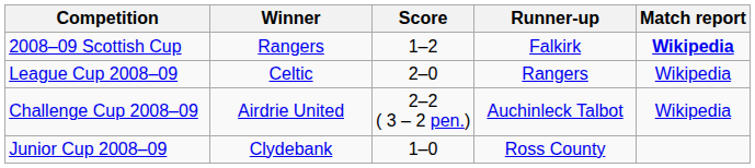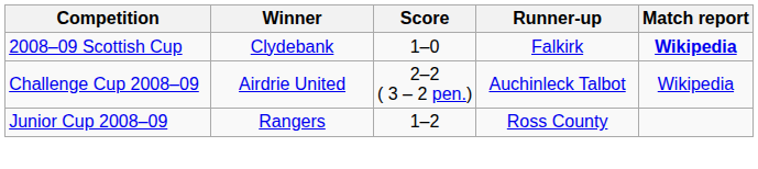 <table class="wikitable" style="text-align:center">
 <tr>
 <th width=180>Competition</th>
 <th width=140>Winner</th>
 <th wisth=80>Score</th>
 <th width=140>Runner-up</th>
 <th>Match report</th>
 </tr>
 <tr>
 <td align=left><a href='#'>2008–09 Scottish Cup</a></td>
-<td><a href='#'>Rangers</a></td>
-<td>1–2</td>
+<td><a href='#'>Clydebank</a></td>
+<td>1–0</td>
 <td><a href='#'>Falkirk</a></td>
 <td><strong><a href='#'>Wikipedia</a></strong></td>
-</tr>
-<tr>
-<td align=left><a href='#'>League Cup 2008–09</a></td>
-<td><a href='#'>Celtic</a></td>
-<td>2–0 </td>
-<td><a href='#'>Rangers</a></td>
-<td><a href='#'>Wikipedia</a></td>
 </tr>
 <tr>
 <td align=left><a href='#'>Challenge Cup 2008–09</a></td>
 <td><a href='#'>Airdrie United</a></td>
 <td>2–2 <br> ( 3 – 2 <a href='#'>pen.</a>)</td>
 <td><a href='#'>Auchinleck Talbot</a></td>
 <td><a href='#'>Wikipedia</a></td>
 </tr>
 <tr>
 <td align=left><a href='#'>Junior Cup 2008–09</a></td>
-<td><a href='#'>Clydebank</a></td>
-<td>1–0</td>
+<td><a href='#'>Rangers</a></td>
+<td>1–2</td>
 <td><a href='#'>Ross County</a></td>
 <td></td>
 </tr>
 </table>
